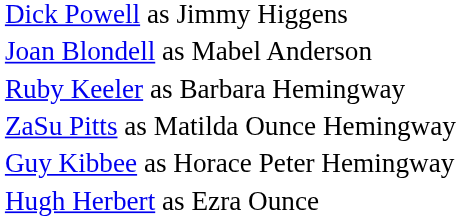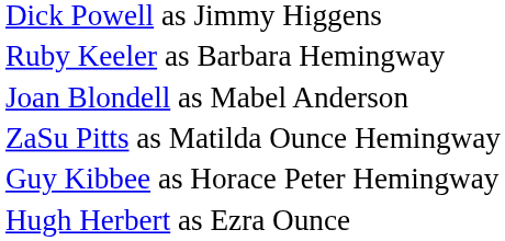 <table>
 <tr>
 <th></th>
 <th></th>
 </tr>
 <tr>
 <td></td>
 <td><a href='#'>Dick Powell</a> as Jimmy Higgens</td>
 </tr>
 <tr>
 <td></td>
-<td><a href='#'>Joan Blondell</a> as Mabel Anderson</td>
+<td><a href='#'>Ruby Keeler</a> as Barbara Hemingway</td>
 </tr>
 <tr>
 <td></td>
-<td><a href='#'>Ruby Keeler</a> as Barbara Hemingway</td>
+<td><a href='#'>Joan Blondell</a> as Mabel Anderson</td>
 </tr>
 <tr>
 <td></td>
 <td><a href='#'>ZaSu Pitts</a> as Matilda Ounce Hemingway</td>
 </tr>
 <tr>
 <td></td>
 <td><a href='#'>Guy Kibbee</a> as Horace Peter Hemingway</td>
 </tr>
 <tr>
 <td></td>
 <td><a href='#'>Hugh Herbert</a> as Ezra Ounce</td>
 </tr>
 </table>
